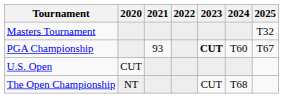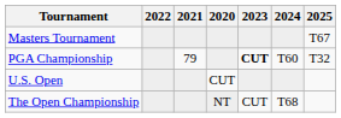 <table class="wikitable" style="font-size:95%;text-align:center;">
 <tr>
 <th>Tournament</th>
+<th>2022</th>
+<th>2021</th>
 <th>2020</th>
-<th>2021</th>
-<th>2022</th>
 <th>2023</th>
 <th>2024</th>
 <th>2025</th>
 </tr>
 <tr>
 <td align=left><a href='#'>Masters Tournament</a></td>
 <td style="background:#eeeeee;"></td>
 <td style="background:#eeeeee;"></td>
 <td style="background:#eeeeee;"></td>
 <td style="background:#eeeeee;"></td>
 <td style="background:#eeeeee;"></td>
-<td>T32</td>
+<td>T67</td>
 </tr>
 <tr>
 <td align=left><a href='#'>PGA Championship</a></td>
 <td style="background:#eeeeee;"></td>
-<td>93</td>
+<td>79</td>
 <td style="background:#eeeeee;"></td>
 <td><strong>CUT</strong></td>
 <td>T60</td>
-<td>T67</td>
+<td>T32</td>
 </tr>
 <tr>
 <td align=left><a href='#'>U.S. Open</a></td>
-<td>CUT</td>
 <td style="background:#eeeeee;"></td>
 <td style="background:#eeeeee;"></td>
+<td>CUT</td>
 <td style="background:#eeeeee;"></td>
 <td style="background:#eeeeee;"></td>
 <td></td>
 </tr>
 <tr>
 <td align=left><a href='#'>The Open Championship</a></td>
-<td style="background:#eeeeee;">NT</td>
 <td style="background:#eeeeee;"></td>
 <td style="background:#eeeeee;"></td>
+<td style="background:#eeeeee;">NT</td>
 <td>CUT</td>
 <td>T68</td>
 <td></td>
 </tr>
 </table>
